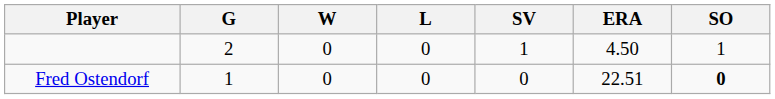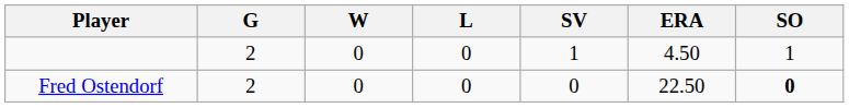 <table class="wikitable sortable">
 <tr>
 <th bgcolor="#DDDDFF" width="16%">Player</th>
 <th bgcolor="#DDDDFF" width="9%">G</th>
 <th bgcolor="#DDDDFF" width="9%">W</th>
 <th bgcolor="#DDDDFF" width="9%">L</th>
 <th bgcolor="#DDDDFF" width="9%">SV</th>
 <th bgcolor="#DDDDFF" width="9%">ERA</th>
 <th bgcolor="#DDDDFF" width="9%">SO</th>
 </tr>
 <tr align="center">
 <td></td>
 <td>2</td>
 <td>0</td>
 <td>0</td>
 <td>1</td>
 <td>4.50</td>
 <td>1</td>
 </tr>
 <tr align="center">
 <td><a href='#'>Fred Ostendorf</a></td>
-<td>1</td>
+<td>2</td>
 <td>0</td>
 <td>0</td>
 <td>0</td>
-<td>22.51</td>
+<td>22.50</td>
 <td><strong>0</strong></td>
 </tr>
 </table>
